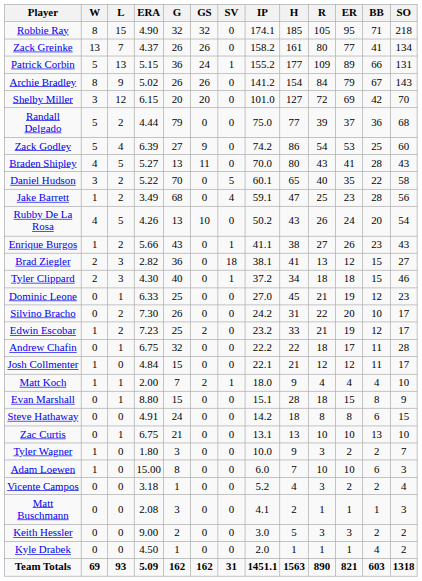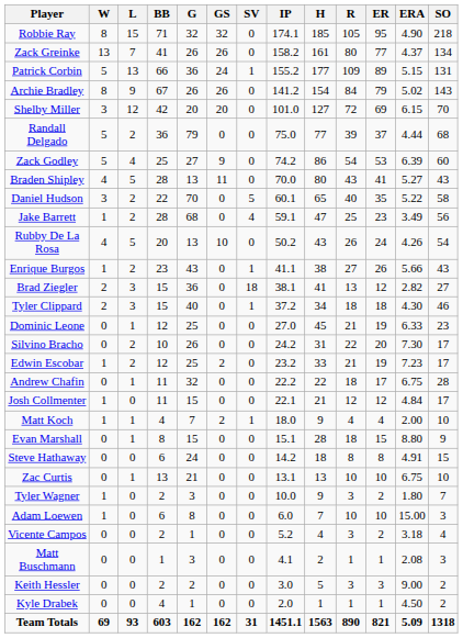 <table class=wikitable style="text-align:center">
 <tr>
 <th bgcolor=#DDDDFF; width="20%">Player</th>
 <th bgcolor=#DDDDFF; width="7%">W</th>
 <th bgcolor=#DDDDFF; width="7%">L</th>
-<th bgcolor=#DDDDFF; width="7%">ERA</th>
+<th bgcolor=#DDDDFF; width="7%">BB</th>
 <th bgcolor=#DDDDFF; width="7%">G</th>
 <th bgcolor=#DDDDFF; width="7%">GS</th>
 <th bgcolor=#DDDDFF; width="7%">SV</th>
 <th bgcolor=#DDDDFF; width="7%">IP</th>
 <th bgcolor=#DDDDFF; width="7%">H</th>
 <th bgcolor=#DDDDFF; width="7%">R</th>
 <th bgcolor=#DDDDFF; width="7%">ER</th>
-<th bgcolor=#DDDDFF; width="7%">BB</th>
+<th bgcolor=#DDDDFF; width="7%">ERA</th>
 <th bgcolor=#DDDDFF; width="7%">SO</th>
 </tr>
 <tr>
 <td><a href='#'>Robbie Ray</a></td>
 <td>8</td>
 <td>15</td>
-<td>4.90</td>
+<td>71</td>
 <td>32</td>
 <td>32</td>
 <td>0</td>
 <td>174.1</td>
 <td>185</td>
 <td>105</td>
 <td>95</td>
-<td>71</td>
+<td>4.90</td>
 <td>218</td>
 </tr>
 <tr>
 <td><a href='#'>Zack Greinke</a></td>
 <td>13</td>
 <td>7</td>
-<td>4.37</td>
+<td>41</td>
 <td>26</td>
 <td>26</td>
 <td>0</td>
 <td>158.2</td>
 <td>161</td>
 <td>80</td>
 <td>77</td>
-<td>41</td>
+<td>4.37</td>
 <td>134</td>
 </tr>
 <tr>
 <td><a href='#'>Patrick Corbin</a></td>
 <td>5</td>
 <td>13</td>
-<td>5.15</td>
+<td>66</td>
 <td>36</td>
 <td>24</td>
 <td>1</td>
 <td>155.2</td>
 <td>177</td>
 <td>109</td>
 <td>89</td>
-<td>66</td>
+<td>5.15</td>
 <td>131</td>
 </tr>
 <tr>
 <td><a href='#'>Archie Bradley</a></td>
 <td>8</td>
 <td>9</td>
-<td>5.02</td>
+<td>67</td>
 <td>26</td>
 <td>26</td>
 <td>0</td>
 <td>141.2</td>
 <td>154</td>
 <td>84</td>
 <td>79</td>
-<td>67</td>
+<td>5.02</td>
 <td>143</td>
 </tr>
 <tr>
 <td><a href='#'>Shelby Miller</a></td>
 <td>3</td>
 <td>12</td>
-<td>6.15</td>
+<td>42</td>
 <td>20</td>
 <td>20</td>
 <td>0</td>
 <td>101.0</td>
 <td>127</td>
 <td>72</td>
 <td>69</td>
-<td>42</td>
+<td>6.15</td>
 <td>70</td>
 </tr>
 <tr>
 <td><a href='#'>Randall Delgado</a></td>
 <td>5</td>
 <td>2</td>
-<td>4.44</td>
+<td>36</td>
 <td>79</td>
 <td>0</td>
 <td>0</td>
 <td>75.0</td>
 <td>77</td>
 <td>39</td>
 <td>37</td>
-<td>36</td>
+<td>4.44</td>
 <td>68</td>
 </tr>
 <tr>
 <td><a href='#'>Zack Godley</a></td>
 <td>5</td>
 <td>4</td>
-<td>6.39</td>
+<td>25</td>
 <td>27</td>
 <td>9</td>
 <td>0</td>
 <td>74.2</td>
 <td>86</td>
 <td>54</td>
 <td>53</td>
-<td>25</td>
+<td>6.39</td>
 <td>60</td>
 </tr>
 <tr>
 <td><a href='#'>Braden Shipley</a></td>
 <td>4</td>
 <td>5</td>
-<td>5.27</td>
+<td>28</td>
 <td>13</td>
 <td>11</td>
 <td>0</td>
 <td>70.0</td>
 <td>80</td>
 <td>43</td>
 <td>41</td>
-<td>28</td>
+<td>5.27</td>
 <td>43</td>
 </tr>
 <tr>
 <td><a href='#'>Daniel Hudson</a></td>
 <td>3</td>
 <td>2</td>
-<td>5.22</td>
+<td>22</td>
 <td>70</td>
 <td>0</td>
 <td>5</td>
 <td>60.1</td>
 <td>65</td>
 <td>40</td>
 <td>35</td>
-<td>22</td>
+<td>5.22</td>
 <td>58</td>
 </tr>
 <tr>
 <td><a href='#'>Jake Barrett</a></td>
 <td>1</td>
 <td>2</td>
-<td>3.49</td>
+<td>28</td>
 <td>68</td>
 <td>0</td>
 <td>4</td>
 <td>59.1</td>
 <td>47</td>
 <td>25</td>
 <td>23</td>
-<td>28</td>
+<td>3.49</td>
 <td>56</td>
 </tr>
 <tr>
 <td><a href='#'>Rubby De La Rosa</a></td>
 <td>4</td>
 <td>5</td>
-<td>4.26</td>
+<td>20</td>
 <td>13</td>
 <td>10</td>
 <td>0</td>
 <td>50.2</td>
 <td>43</td>
 <td>26</td>
 <td>24</td>
-<td>20</td>
+<td>4.26</td>
 <td>54</td>
 </tr>
 <tr>
 <td><a href='#'>Enrique Burgos</a></td>
 <td>1</td>
 <td>2</td>
-<td>5.66</td>
+<td>23</td>
 <td>43</td>
 <td>0</td>
 <td>1</td>
 <td>41.1</td>
 <td>38</td>
 <td>27</td>
 <td>26</td>
-<td>23</td>
+<td>5.66</td>
 <td>43</td>
 </tr>
 <tr>
 <td><a href='#'>Brad Ziegler</a></td>
 <td>2</td>
 <td>3</td>
-<td>2.82</td>
+<td>15</td>
 <td>36</td>
 <td>0</td>
 <td>18</td>
 <td>38.1</td>
 <td>41</td>
 <td>13</td>
 <td>12</td>
-<td>15</td>
+<td>2.82</td>
 <td>27</td>
 </tr>
 <tr>
 <td><a href='#'>Tyler Clippard</a></td>
 <td>2</td>
 <td>3</td>
-<td>4.30</td>
+<td>15</td>
 <td>40</td>
 <td>0</td>
 <td>1</td>
 <td>37.2</td>
 <td>34</td>
 <td>18</td>
 <td>18</td>
-<td>15</td>
+<td>4.30</td>
 <td>46</td>
 </tr>
 <tr>
 <td><a href='#'>Dominic Leone</a></td>
 <td>0</td>
 <td>1</td>
-<td>6.33</td>
+<td>12</td>
 <td>25</td>
 <td>0</td>
 <td>0</td>
 <td>27.0</td>
 <td>45</td>
 <td>21</td>
 <td>19</td>
-<td>12</td>
+<td>6.33</td>
 <td>23</td>
 </tr>
 <tr>
 <td><a href='#'>Silvino Bracho</a></td>
 <td>0</td>
 <td>2</td>
-<td>7.30</td>
+<td>10</td>
 <td>26</td>
 <td>0</td>
 <td>0</td>
 <td>24.2</td>
 <td>31</td>
 <td>22</td>
 <td>20</td>
-<td>10</td>
+<td>7.30</td>
 <td>17</td>
 </tr>
 <tr>
 <td><a href='#'>Edwin Escobar</a></td>
 <td>1</td>
 <td>2</td>
-<td>7.23</td>
+<td>12</td>
 <td>25</td>
 <td>2</td>
 <td>0</td>
 <td>23.2</td>
 <td>33</td>
 <td>21</td>
 <td>19</td>
-<td>12</td>
+<td>7.23</td>
 <td>17</td>
 </tr>
 <tr>
 <td><a href='#'>Andrew Chafin</a></td>
 <td>0</td>
 <td>1</td>
-<td>6.75</td>
+<td>11</td>
 <td>32</td>
 <td>0</td>
 <td>0</td>
 <td>22.2</td>
 <td>22</td>
 <td>18</td>
 <td>17</td>
-<td>11</td>
+<td>6.75</td>
 <td>28</td>
 </tr>
 <tr>
 <td><a href='#'>Josh Collmenter</a></td>
 <td>1</td>
 <td>0</td>
-<td>4.84</td>
+<td>11</td>
 <td>15</td>
 <td>0</td>
 <td>0</td>
 <td>22.1</td>
 <td>21</td>
 <td>12</td>
 <td>12</td>
-<td>11</td>
+<td>4.84</td>
 <td>17</td>
 </tr>
 <tr>
 <td><a href='#'>Matt Koch</a></td>
 <td>1</td>
 <td>1</td>
-<td>2.00</td>
+<td>4</td>
 <td>7</td>
 <td>2</td>
 <td>1</td>
 <td>18.0</td>
 <td>9</td>
 <td>4</td>
 <td>4</td>
-<td>4</td>
+<td>2.00</td>
 <td>10</td>
 </tr>
 <tr>
 <td><a href='#'>Evan Marshall</a></td>
 <td>0</td>
 <td>1</td>
-<td>8.80</td>
+<td>8</td>
 <td>15</td>
 <td>0</td>
 <td>0</td>
 <td>15.1</td>
 <td>28</td>
 <td>18</td>
 <td>15</td>
-<td>8</td>
+<td>8.80</td>
 <td>9</td>
 </tr>
 <tr>
 <td><a href='#'>Steve Hathaway</a></td>
 <td>0</td>
 <td>0</td>
-<td>4.91</td>
+<td>6</td>
 <td>24</td>
 <td>0</td>
 <td>0</td>
 <td>14.2</td>
 <td>18</td>
 <td>8</td>
 <td>8</td>
-<td>6</td>
+<td>4.91</td>
 <td>15</td>
 </tr>
 <tr>
 <td><a href='#'>Zac Curtis</a></td>
 <td>0</td>
 <td>1</td>
-<td>6.75</td>
+<td>13</td>
 <td>21</td>
 <td>0</td>
 <td>0</td>
 <td>13.1</td>
 <td>13</td>
 <td>10</td>
 <td>10</td>
-<td>13</td>
+<td>6.75</td>
 <td>10</td>
 </tr>
 <tr>
 <td><a href='#'>Tyler Wagner</a></td>
 <td>1</td>
 <td>0</td>
-<td>1.80</td>
+<td>2</td>
 <td>3</td>
 <td>0</td>
 <td>0</td>
 <td>10.0</td>
 <td>9</td>
 <td>3</td>
 <td>2</td>
-<td>2</td>
+<td>1.80</td>
 <td>7</td>
 </tr>
 <tr>
 <td><a href='#'>Adam Loewen</a></td>
 <td>1</td>
 <td>0</td>
-<td>15.00</td>
+<td>6</td>
 <td>8</td>
 <td>0</td>
 <td>0</td>
 <td>6.0</td>
 <td>7</td>
 <td>10</td>
 <td>10</td>
-<td>6</td>
+<td>15.00</td>
 <td>3</td>
 </tr>
 <tr>
 <td><a href='#'>Vicente Campos</a></td>
 <td>0</td>
 <td>0</td>
-<td>3.18</td>
+<td>2</td>
 <td>1</td>
 <td>0</td>
 <td>0</td>
 <td>5.2</td>
 <td>4</td>
 <td>3</td>
 <td>2</td>
-<td>2</td>
+<td>3.18</td>
 <td>4</td>
 </tr>
 <tr>
 <td><a href='#'>Matt Buschmann</a></td>
 <td>0</td>
 <td>0</td>
-<td>2.08</td>
+<td>1</td>
 <td>3</td>
 <td>0</td>
 <td>0</td>
 <td>4.1</td>
 <td>2</td>
 <td>1</td>
 <td>1</td>
-<td>1</td>
+<td>2.08</td>
 <td>3</td>
 </tr>
 <tr>
 <td><a href='#'>Keith Hessler</a></td>
 <td>0</td>
 <td>0</td>
-<td>9.00</td>
+<td>2</td>
 <td>2</td>
 <td>0</td>
 <td>0</td>
 <td>3.0</td>
 <td>5</td>
 <td>3</td>
 <td>3</td>
-<td>2</td>
+<td>9.00</td>
 <td>2</td>
 </tr>
 <tr>
 <td><a href='#'>Kyle Drabek</a></td>
 <td>0</td>
 <td>0</td>
-<td>4.50</td>
+<td>4</td>
 <td>1</td>
 <td>0</td>
 <td>0</td>
 <td>2.0</td>
 <td>1</td>
 <td>1</td>
 <td>1</td>
-<td>4</td>
+<td>4.50</td>
 <td>2</td>
 </tr>
 <tr>
 <td><strong>Team Totals</strong></td>
 <td><strong>69</strong></td>
 <td><strong>93</strong></td>
-<td><strong>5.09</strong></td>
+<td><strong>603</strong></td>
 <td><strong>162</strong></td>
 <td><strong>162</strong></td>
 <td><strong>31</strong></td>
 <td><strong>1451.1</strong></td>
 <td><strong>1563</strong></td>
 <td><strong>890</strong></td>
 <td><strong>821</strong></td>
-<td><strong>603</strong></td>
+<td><strong>5.09</strong></td>
 <td><strong>1318</strong></td>
 </tr>
 </table>
